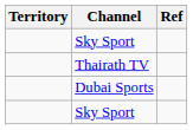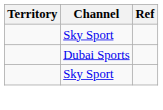 <table class="wikitable">
 <tr>
 <th>Territory</th>
 <th>Channel</th>
 <th>Ref</th>
 </tr>
 <tr>
 <td></td>
 <td><a href='#'>Sky Sport</a></td>
 <td></td>
 </tr>
 <tr>
 <td></td>
-<td><a href='#'>Thairath TV</a></td>
-<td></td>
-</tr>
-<tr>
-<td></td>
 <td><a href='#'>Dubai Sports</a></td>
 <td></td>
 </tr>
 <tr>
 <td></td>
 <td><a href='#'>Sky Sport</a></td>
 <td></td>
 </tr>
 </table>
